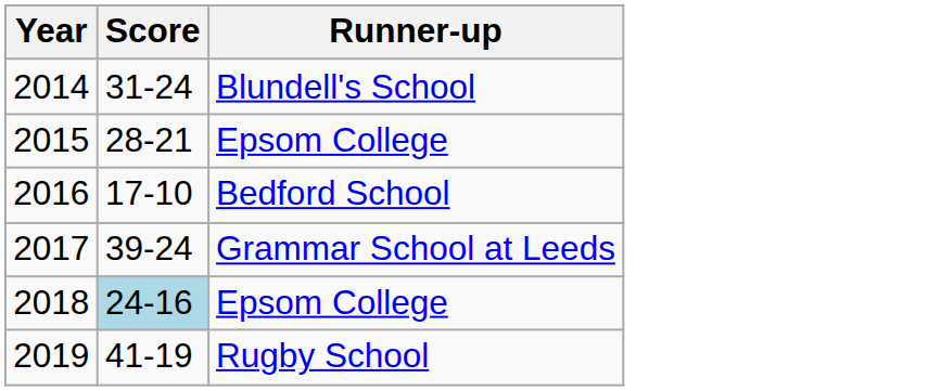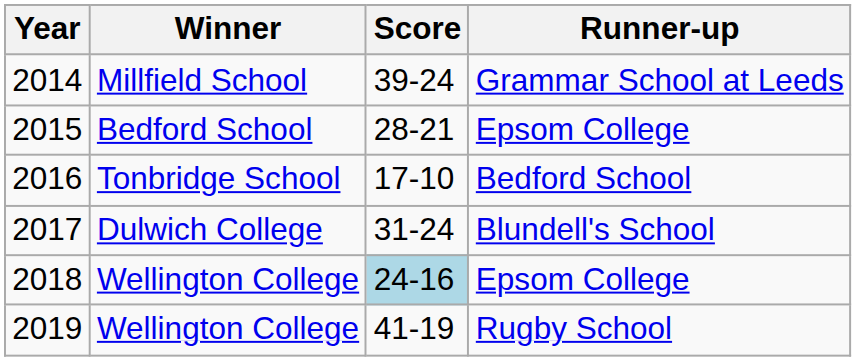 <table class="wikitable">
 <tr>
 <th>Year</th>
+<th>Winner</th>
 <th>Score</th>
 <th>Runner-up</th>
 </tr>
 <tr>
 <td>2014</td>
-<td>31-24</td>
-<td><a href='#'>Blundell's School</a></td>
+<td><a href='#'>Millfield School</a></td>
+<td>39-24</td>
+<td><a href='#'>Grammar School at Leeds</a></td>
 </tr>
 <tr>
 <td>2015</td>
+<td><a href='#'>Bedford School</a></td>
 <td>28-21</td>
 <td><a href='#'>Epsom College</a></td>
 </tr>
 <tr>
 <td>2016</td>
+<td><a href='#'>Tonbridge School</a></td>
 <td>17-10</td>
 <td><a href='#'>Bedford School</a></td>
 </tr>
 <tr>
 <td>2017</td>
-<td>39-24</td>
-<td><a href='#'>Grammar School at Leeds</a></td>
+<td><a href='#'>Dulwich College</a></td>
+<td>31-24</td>
+<td><a href='#'>Blundell's School</a></td>
 </tr>
 <tr>
 <td>2018</td>
+<td><a href='#'>Wellington College</a></td>
 <td style="background: lightblue;">24-16</td>
 <td><a href='#'>Epsom College</a></td>
 </tr>
 <tr>
 <td>2019</td>
+<td><a href='#'>Wellington College</a></td>
 <td>41-19</td>
 <td><a href='#'>Rugby School</a></td>
 </tr>
 </table>
